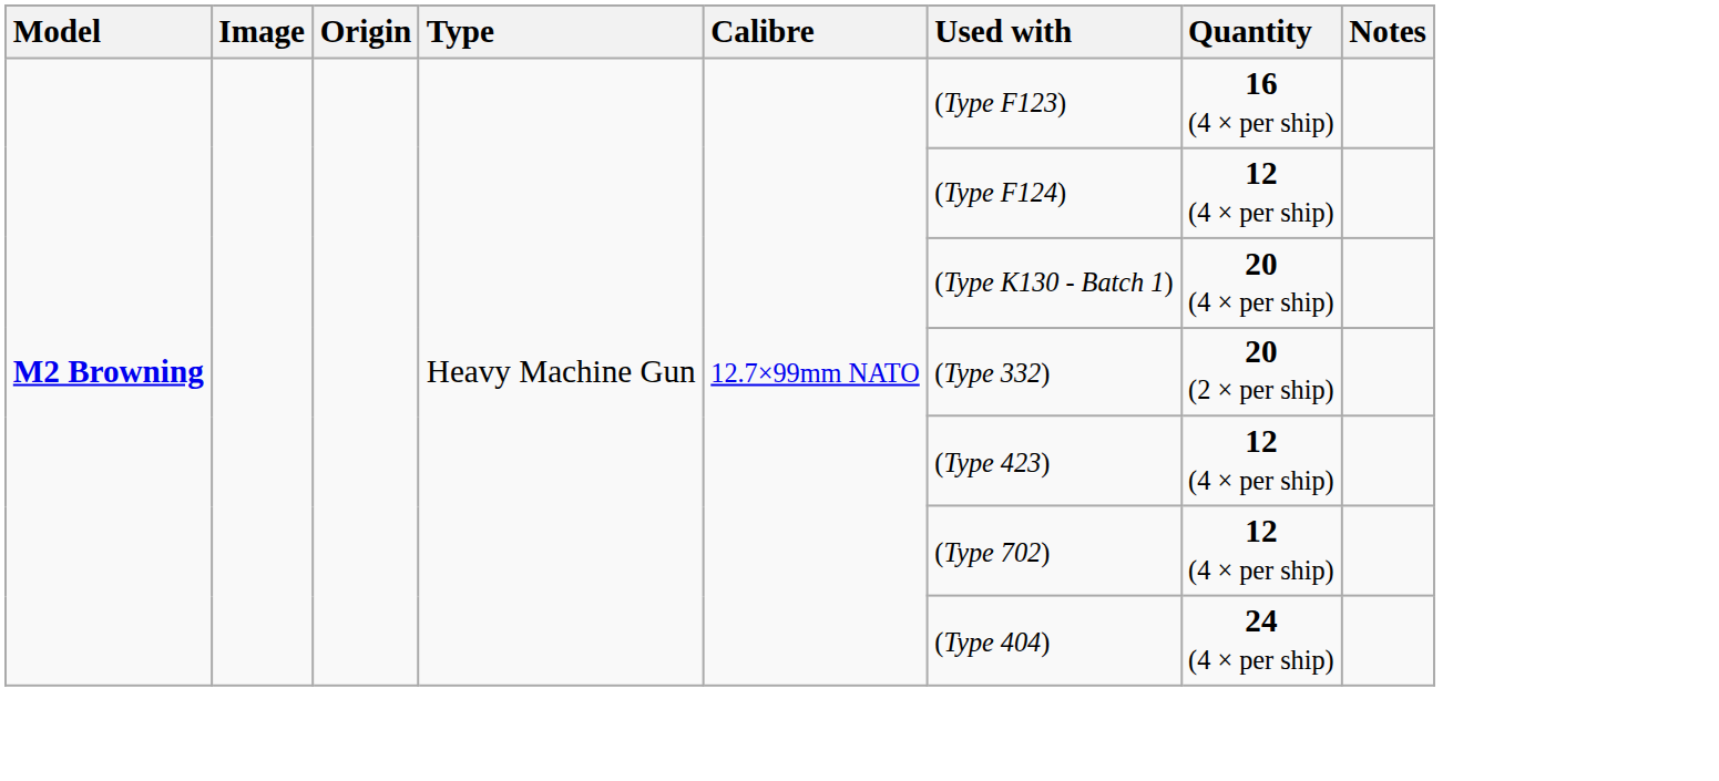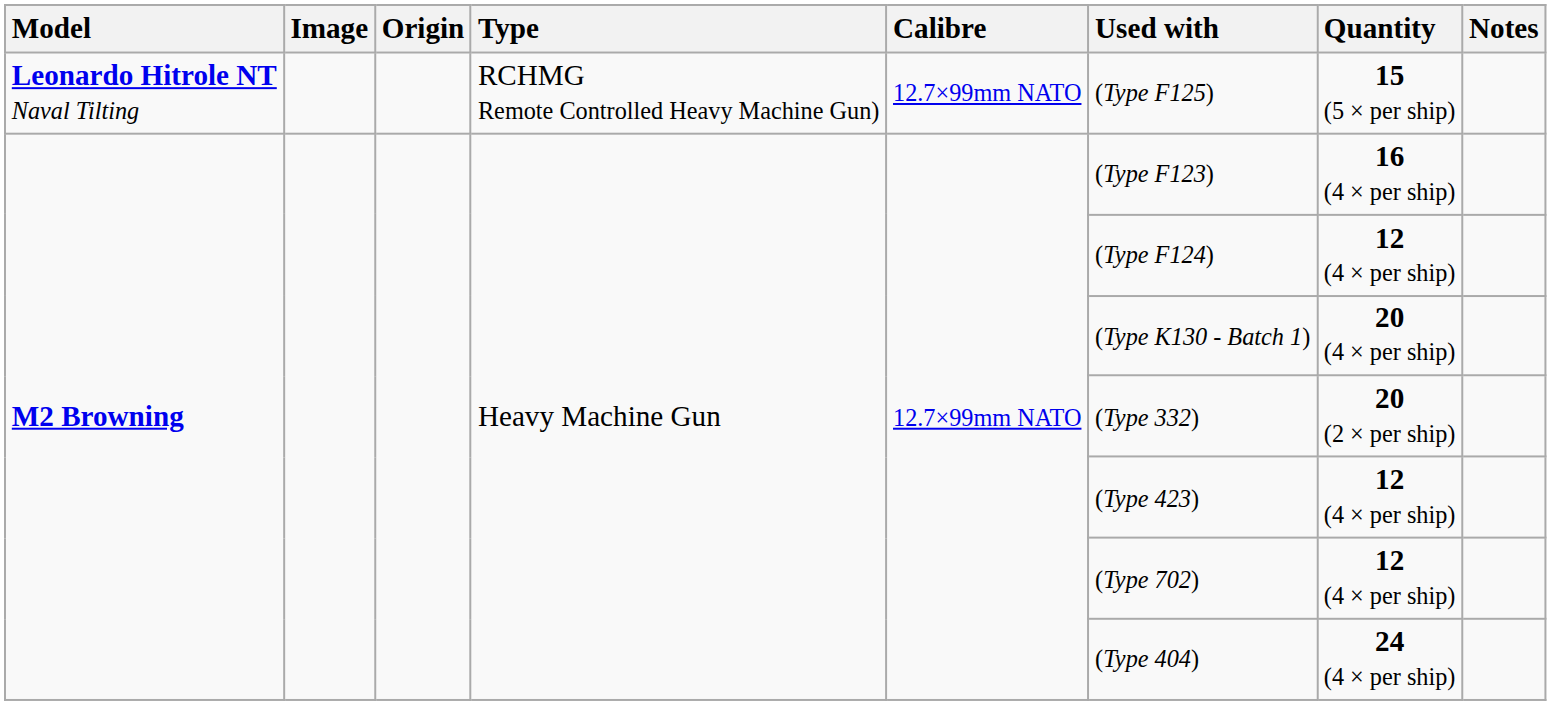 <table class="wikitable" style="font-size: 92%;">
 <tr>
 <th style="text-align: left">Model</th>
 <th style="text-align: left">Image</th>
 <th style="text-align: left">Origin</th>
 <th style="text-align: left">Type</th>
 <th style="text-align: left">Calibre</th>
 <th style="text-align: left">Used with</th>
 <th style="text-align: left">Quantity</th>
 <th style="text-align: left">Notes</th>
+</tr>
+<tr>
+<td><strong><a href='#'>Leonardo Hitrole NT</a></strong><br><small><em>Naval Tilting</em></small></td>
+<td style="text-align: center"></td>
+<td></td>
+<td>RCHMG<br><small>Remote Controlled Heavy Machine Gun)</small></td>
+<td><a href='#'><small>12.7×99mm NATO</small></a></td>
+<td> <small>(<em>Type F125</em>)</small></td>
+<td style="text-align: center"><strong>15</strong><br><small>(5 × per ship)</small></td>
+<td></td>
 </tr>
 <tr>
 <td rowspan="7"><strong><a href='#'>M2 Browning</a></strong></td>
 <td rowspan="7" style="text-align: center"></td>
 <td rowspan="7"></td>
 <td rowspan="7">Heavy Machine Gun</td>
 <td rowspan="7"><a href='#'><small>12.7×99mm NATO</small></a></td>
 <td> <small>(<em>Type F123</em>)</small></td>
 <td style="text-align: center"><strong>16</strong><br><small>(4 × per ship)</small></td>
 <td></td>
 </tr>
 <tr>
 <td> <small>(<em>Type F124</em>)</small></td>
 <td style="text-align: center"><strong>12</strong><br><small>(4 × per ship)</small></td>
 <td></td>
 </tr>
 <tr>
 <td> <small>(<em>Type K130 - Batch 1</em>)</small></td>
 <td style="text-align: center"><strong>20</strong><br><small>(4 × per ship)</small></td>
 <td></td>
 </tr>
 <tr>
 <td> <small>(<em>Type 332</em>)</small></td>
 <td style="text-align: center"><strong>20</strong><br><small>(2 × per ship)</small></td>
 <td></td>
 </tr>
 <tr>
 <td> <small>(<em>Type 423</em>)</small></td>
 <td style="text-align: center"><strong>12</strong><br><small>(4 × per ship)</small></td>
 <td></td>
 </tr>
 <tr>
 <td> <small>(<em>Type 702</em>)</small></td>
 <td style="text-align: center"><strong>12</strong><br><small>(4 × per ship)</small></td>
 <td></td>
 </tr>
 <tr>
 <td> <small>(<em>Type 404</em>)</small></td>
 <td style="text-align: center"><strong>24</strong><br><small>(4 × per ship)</small></td>
 <td></td>
 </tr>
 </table>
